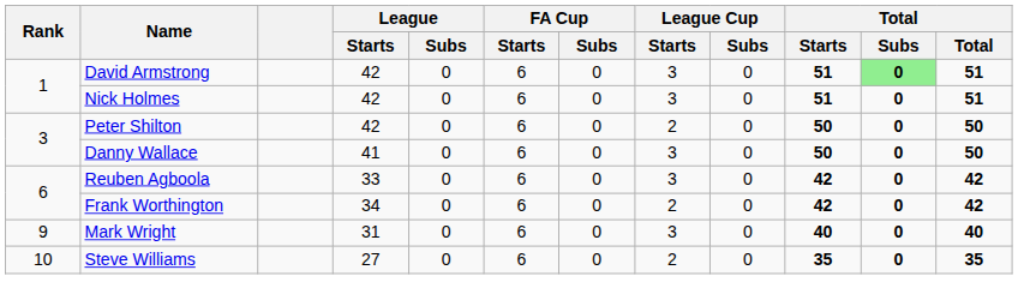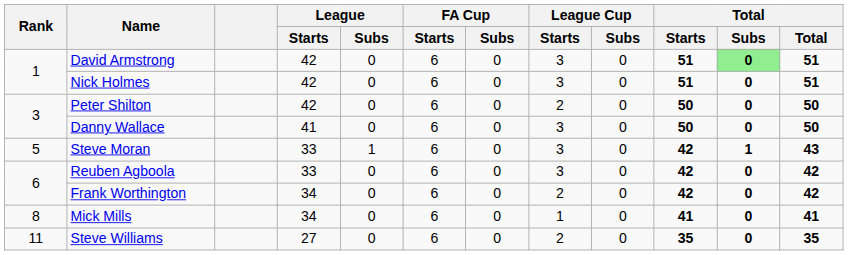 <table class="wikitable plainrowheaders" style="text-align:center;">
 <tr>
 <th scope="col" rowspan="2" style="width:4em;">Rank</th>
 <th scope="col" rowspan="2" style="width:10em;">Name</th>
 <th scope="col" rowspan="2" style="width:4em;"></th>
 <th scope="col" colspan="2">League</th>
 <th scope="col" colspan="2">FA Cup</th>
 <th scope="col" colspan="2">League Cup</th>
 <th scope="col" colspan="3">Total</th>
 </tr>
 <tr>
 <th scope="col" style="width:4em;">Starts</th>
 <th scope="col" style="width:4em;">Subs</th>
 <th scope="col" style="width:4em;">Starts</th>
 <th scope="col" style="width:4em;">Subs</th>
 <th scope="col" style="width:4em;">Starts</th>
 <th scope="col" style="width:4em;">Subs</th>
 <th scope="col" style="width:4em;">Starts</th>
 <th scope="col" style="width:4em;">Subs</th>
 <th scope="col" style="width:4em;">Total</th>
 </tr>
 <tr>
 <td rowspan="2">1</td>
 <td align="left"><a href='#'>David Armstrong</a></td>
 <td></td>
 <td>42</td>
 <td>0</td>
 <td>6</td>
 <td>0</td>
 <td>3</td>
 <td>0</td>
 <td><strong>51</strong></td>
 <td style="background: lightgreen;"><strong>0</strong></td>
 <td><strong>51</strong></td>
 </tr>
 <tr>
 <td align="left"><a href='#'>Nick Holmes</a></td>
 <td></td>
 <td>42</td>
 <td>0</td>
 <td>6</td>
 <td>0</td>
 <td>3</td>
 <td>0</td>
 <td><strong>51</strong></td>
 <td><strong>0</strong></td>
 <td><strong>51</strong></td>
 </tr>
 <tr>
 <td rowspan="2">3</td>
 <td align="left"><a href='#'>Peter Shilton</a></td>
 <td></td>
 <td>42</td>
 <td>0</td>
 <td>6</td>
 <td>0</td>
 <td>2</td>
 <td>0</td>
 <td><strong>50</strong></td>
 <td><strong>0</strong></td>
 <td><strong>50</strong></td>
 </tr>
 <tr>
 <td align="left"><a href='#'>Danny Wallace</a></td>
 <td></td>
 <td>41</td>
 <td>0</td>
 <td>6</td>
 <td>0</td>
 <td>3</td>
 <td>0</td>
 <td><strong>50</strong></td>
 <td><strong>0</strong></td>
 <td><strong>50</strong></td>
 </tr>
 <tr>
+<td>5</td>
+<td align="left"><a href='#'>Steve Moran</a></td>
+<td></td>
+<td>33</td>
+<td>1</td>
+<td>6</td>
+<td>0</td>
+<td>3</td>
+<td>0</td>
+<td><strong>42</strong></td>
+<td><strong>1</strong></td>
+<td><strong>43</strong></td>
+</tr>
+<tr>
 <td rowspan="2">6</td>
 <td align="left"><a href='#'>Reuben Agboola</a></td>
 <td></td>
 <td>33</td>
 <td>0</td>
 <td>6</td>
 <td>0</td>
 <td>3</td>
 <td>0</td>
 <td><strong>42</strong></td>
 <td><strong>0</strong></td>
 <td><strong>42</strong></td>
 </tr>
 <tr>
 <td align="left"><a href='#'>Frank Worthington</a></td>
 <td></td>
 <td>34</td>
 <td>0</td>
 <td>6</td>
 <td>0</td>
 <td>2</td>
 <td>0</td>
 <td><strong>42</strong></td>
 <td><strong>0</strong></td>
 <td><strong>42</strong></td>
 </tr>
 <tr>
-<td>9</td>
-<td align="left"><a href='#'>Mark Wright</a></td>
+<td>8</td>
+<td align="left"><a href='#'>Mick Mills</a></td>
 <td></td>
-<td>31</td>
+<td>34</td>
 <td>0</td>
 <td>6</td>
 <td>0</td>
-<td>3</td>
+<td>1</td>
 <td>0</td>
-<td><strong>40</strong></td>
+<td><strong>41</strong></td>
 <td><strong>0</strong></td>
-<td><strong>40</strong></td>
+<td><strong>41</strong></td>
 </tr>
 <tr>
-<td>10</td>
+<td>11</td>
 <td align="left"><a href='#'>Steve Williams</a></td>
 <td></td>
 <td>27</td>
 <td>0</td>
 <td>6</td>
 <td>0</td>
 <td>2</td>
 <td>0</td>
 <td><strong>35</strong></td>
 <td><strong>0</strong></td>
 <td><strong>35</strong></td>
 </tr>
 </table>
